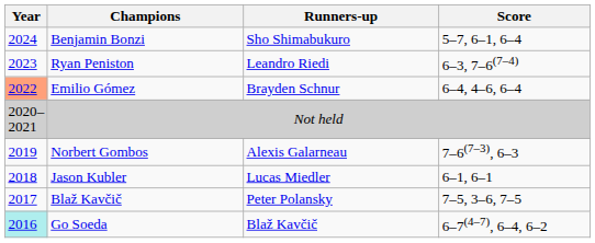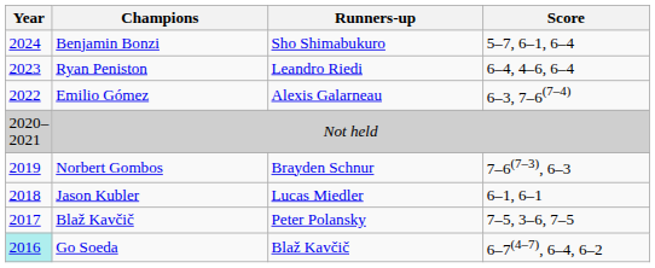 <table class="wikitable">
 <tr>
 <th style="width:40px">Year</th>
 <th style="width:210px">Champions</th>
 <th style="width:210px">Runners-up</th>
 <th style="width:160px">Score</th>
 </tr>
 <tr>
 <td><a href='#'>2024</a></td>
 <td> <a href='#'>Benjamin Bonzi</a></td>
 <td> <a href='#'>Sho Shimabukuro</a></td>
 <td>5–7, 6–1, 6–4</td>
 </tr>
 <tr>
 <td><a href='#'>2023</a></td>
 <td> <a href='#'>Ryan Peniston</a></td>
 <td> <a href='#'>Leandro Riedi</a></td>
-<td>6–3, 7–6<sup>(7–4)</sup></td>
+<td>6–4, 4–6, 6–4</td>
 </tr>
 <tr>
-<td style="background: lightsalmon;"><a href='#'>2022</a></td>
+<td><a href='#'>2022</a></td>
 <td> <a href='#'>Emilio Gómez</a></td>
-<td> <a href='#'>Brayden Schnur</a></td>
-<td>6–4, 4–6, 6–4</td>
+<td> <a href='#'>Alexis Galarneau</a></td>
+<td>6–3, 7–6<sup>(7–4)</sup></td>
 </tr>
 <tr>
 <td style="background:#cfcfcf">2020–2021</td>
 <td colspan=3 align=center style="background:#cfcfcf"><em>Not held</em></td>
 </tr>
 <tr>
 <td><a href='#'>2019</a></td>
 <td> <a href='#'>Norbert Gombos</a></td>
-<td> <a href='#'>Alexis Galarneau</a></td>
+<td> <a href='#'>Brayden Schnur</a></td>
 <td>7–6<sup>(7–3)</sup>, 6–3</td>
 </tr>
 <tr>
 <td><a href='#'>2018</a></td>
 <td> <a href='#'>Jason Kubler</a></td>
 <td> <a href='#'>Lucas Miedler</a></td>
 <td>6–1, 6–1</td>
 </tr>
 <tr>
 <td><a href='#'>2017</a></td>
 <td> <a href='#'>Blaž Kavčič</a></td>
 <td> <a href='#'>Peter Polansky</a></td>
 <td>7–5, 3–6, 7–5</td>
 </tr>
 <tr>
 <td style="background: paleturquoise;"><a href='#'>2016</a></td>
 <td> <a href='#'>Go Soeda</a></td>
 <td> <a href='#'>Blaž Kavčič</a></td>
 <td>6–7<sup>(4–7)</sup>, 6–4, 6–2</td>
 </tr>
 </table>
